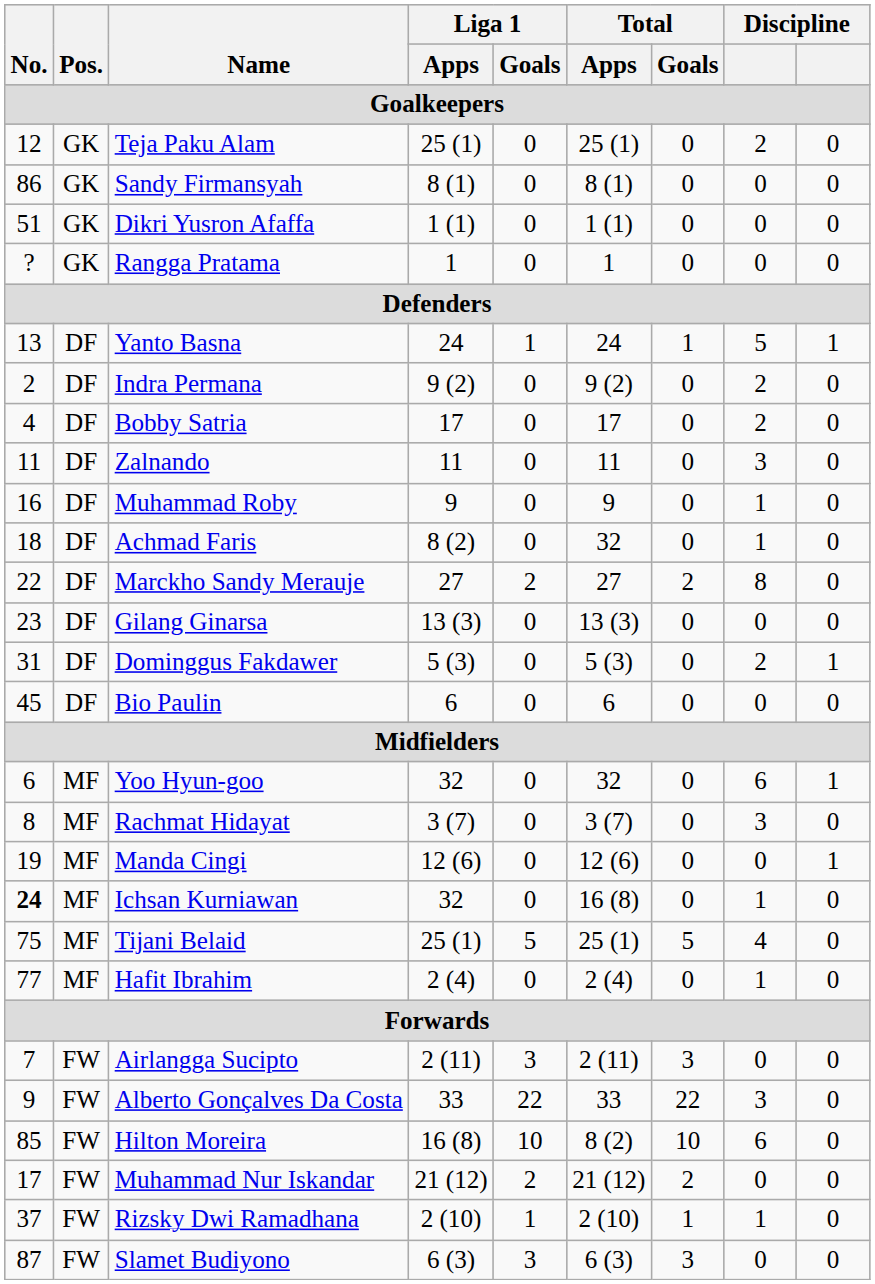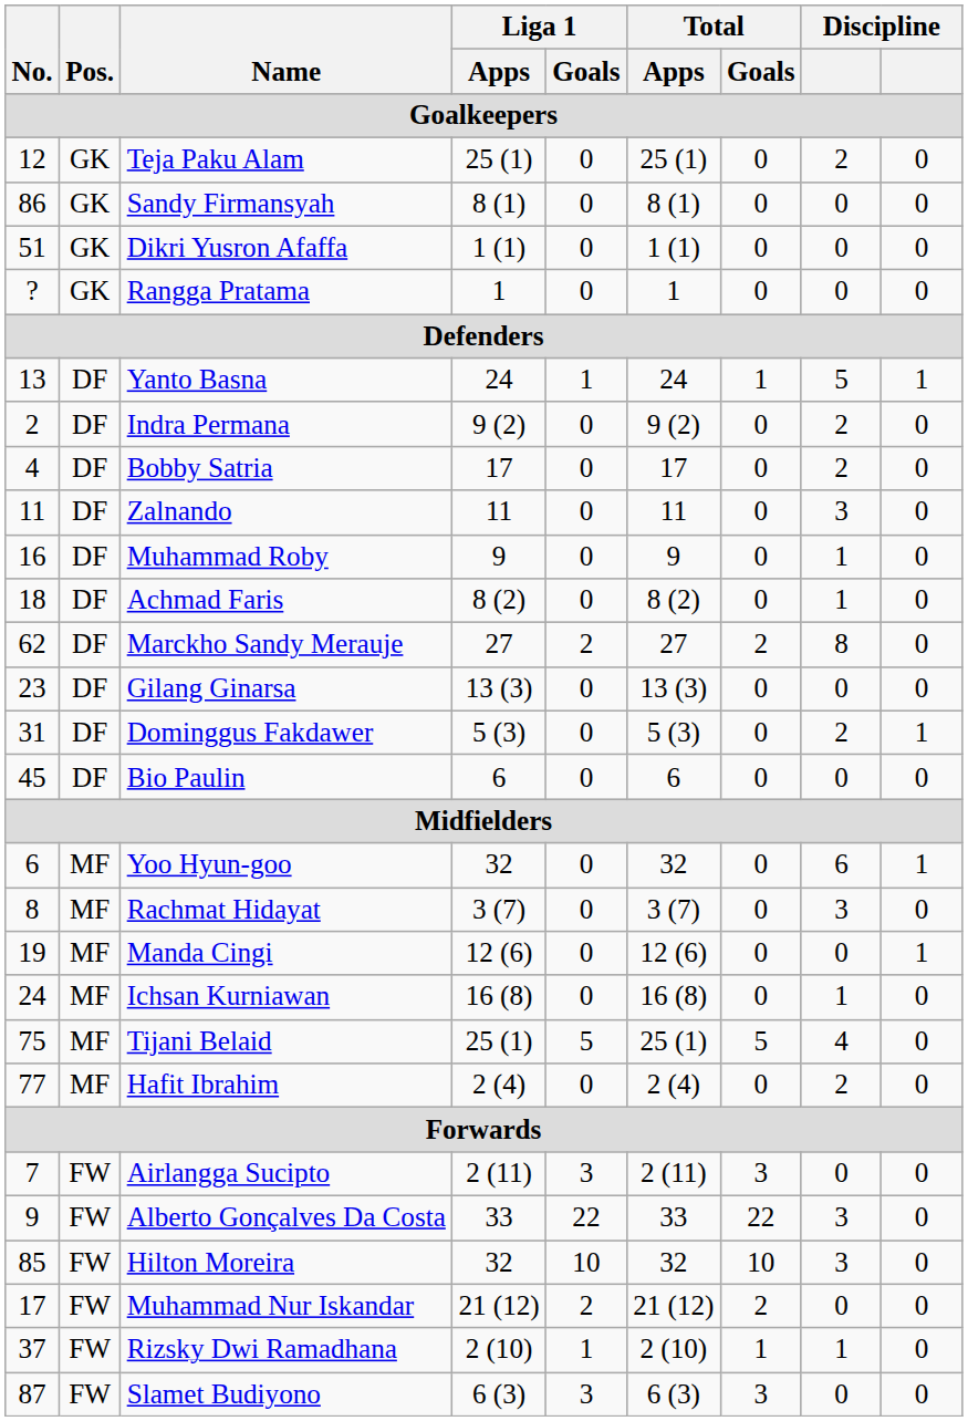 <table class="wikitable" style="text-align:center">
 <tr>
 <th rowspan="2" style="vertical-align:bottom;">No.</th>
 <th rowspan="2" style="vertical-align:bottom;">Pos.</th>
 <th rowspan="2" style="vertical-align:bottom;">Name</th>
 <th colspan="2" style="width:85px;">Liga 1</th>
 <th colspan="2" style="width:85px;">Total</th>
 <th colspan="2" style="width:85px;">Discipline</th>
 </tr>
 <tr>
 <th>Apps</th>
 <th>Goals</th>
 <th>Apps</th>
 <th>Goals</th>
 <th></th>
 <th></th>
 </tr>
 <tr>
 <th colspan=14 style=background:#dcdcdc; text-align:center>Goalkeepers</th>
 </tr>
 <tr>
 <td>12</td>
 <td>GK</td>
 <td align="left"> <a href='#'>Teja Paku Alam</a></td>
 <td>25 (1)</td>
 <td>0</td>
 <td>25 (1)</td>
 <td>0</td>
 <td>2</td>
 <td>0</td>
 </tr>
 <tr>
 <td>86</td>
 <td>GK</td>
 <td align="left"> <a href='#'>Sandy Firmansyah</a></td>
 <td>8 (1)</td>
 <td>0</td>
 <td>8 (1)</td>
 <td>0</td>
 <td>0</td>
 <td>0</td>
 </tr>
 <tr>
 <td>51</td>
 <td>GK</td>
 <td align="left"> <a href='#'>Dikri Yusron Afaffa</a></td>
 <td>1 (1)</td>
 <td>0</td>
 <td>1 (1)</td>
 <td>0</td>
 <td>0</td>
 <td>0</td>
 </tr>
 <tr>
 <td>?</td>
 <td>GK</td>
 <td align="left"> <a href='#'>Rangga Pratama</a></td>
 <td>1</td>
 <td>0</td>
 <td>1</td>
 <td>0</td>
 <td>0</td>
 <td>0</td>
 </tr>
 <tr>
 <th colspan=14 style=background:#dcdcdc; text-align:center>Defenders</th>
 </tr>
 <tr>
 <td>13</td>
 <td>DF</td>
 <td align="left"> <a href='#'>Yanto Basna</a></td>
 <td>24</td>
 <td>1</td>
 <td>24</td>
 <td>1</td>
 <td>5</td>
 <td>1</td>
 </tr>
 <tr>
 <td>2</td>
 <td>DF</td>
 <td align="left"> <a href='#'>Indra Permana</a></td>
 <td>9 (2)</td>
 <td>0</td>
 <td>9 (2)</td>
 <td>0</td>
 <td>2</td>
 <td>0</td>
 </tr>
 <tr>
 <td>4</td>
 <td>DF</td>
 <td align="left"> <a href='#'>Bobby Satria</a></td>
 <td>17</td>
 <td>0</td>
 <td>17</td>
 <td>0</td>
 <td>2</td>
 <td>0</td>
 </tr>
 <tr>
 <td>11</td>
 <td>DF</td>
 <td align="left"> <a href='#'>Zalnando</a></td>
 <td>11</td>
 <td>0</td>
 <td>11</td>
 <td>0</td>
 <td>3</td>
 <td>0</td>
 </tr>
 <tr>
 <td>16</td>
 <td>DF</td>
 <td align="left"> <a href='#'>Muhammad Roby</a></td>
 <td>9</td>
 <td>0</td>
 <td>9</td>
 <td>0</td>
 <td>1</td>
 <td>0</td>
 </tr>
 <tr>
 <td>18</td>
 <td>DF</td>
 <td align="left"> <a href='#'>Achmad Faris</a></td>
 <td>8 (2)</td>
 <td>0</td>
-<td>32</td>
+<td>8 (2)</td>
 <td>0</td>
 <td>1</td>
 <td>0</td>
 </tr>
 <tr>
-<td>22</td>
+<td>62</td>
 <td>DF</td>
 <td align="left"> <a href='#'>Marckho Sandy Merauje</a></td>
 <td>27</td>
 <td>2</td>
 <td>27</td>
 <td>2</td>
 <td>8</td>
 <td>0</td>
 </tr>
 <tr>
 <td>23</td>
 <td>DF</td>
 <td align="left"> <a href='#'>Gilang Ginarsa</a></td>
 <td>13 (3)</td>
 <td>0</td>
 <td>13 (3)</td>
 <td>0</td>
 <td>0</td>
 <td>0</td>
 </tr>
 <tr>
 <td>31</td>
 <td>DF</td>
 <td align="left"> <a href='#'>Dominggus Fakdawer</a></td>
 <td>5 (3)</td>
 <td>0</td>
 <td>5 (3)</td>
 <td>0</td>
 <td>2</td>
 <td>1</td>
 </tr>
 <tr>
 <td>45</td>
 <td>DF</td>
 <td align="left"> <a href='#'>Bio Paulin</a></td>
 <td>6</td>
 <td>0</td>
 <td>6</td>
 <td>0</td>
 <td>0</td>
 <td>0</td>
 </tr>
 <tr>
 <th colspan=14 style=background:#dcdcdc; text-align:center>Midfielders</th>
 </tr>
 <tr>
 <td>6</td>
 <td>MF</td>
 <td align="left"> <a href='#'>Yoo Hyun-goo</a></td>
 <td>32</td>
 <td>0</td>
 <td>32</td>
 <td>0</td>
 <td>6</td>
 <td>1</td>
 </tr>
 <tr>
 <td>8</td>
 <td>MF</td>
 <td align="left"> <a href='#'>Rachmat Hidayat</a></td>
 <td>3 (7)</td>
 <td>0</td>
 <td>3 (7)</td>
 <td>0</td>
 <td>3</td>
 <td>0</td>
 </tr>
 <tr>
 <td>19</td>
 <td>MF</td>
 <td align="left"> <a href='#'>Manda Cingi</a></td>
 <td>12 (6)</td>
 <td>0</td>
 <td>12 (6)</td>
 <td>0</td>
 <td>0</td>
 <td>1</td>
 </tr>
 <tr>
-<td><strong>24</strong></td>
+<td>24</td>
 <td>MF</td>
 <td align="left"> <a href='#'>Ichsan Kurniawan</a></td>
-<td>32</td>
+<td>16 (8)</td>
 <td>0</td>
 <td>16 (8)</td>
 <td>0</td>
 <td>1</td>
 <td>0</td>
 </tr>
 <tr>
 <td>75</td>
 <td>MF</td>
 <td align="left"> <a href='#'>Tijani Belaid</a></td>
 <td>25 (1)</td>
 <td>5</td>
 <td>25 (1)</td>
 <td>5</td>
 <td>4</td>
 <td>0</td>
 </tr>
 <tr>
 <td>77</td>
 <td>MF</td>
 <td align="left"> <a href='#'>Hafit Ibrahim</a></td>
 <td>2 (4)</td>
 <td>0</td>
 <td>2 (4)</td>
 <td>0</td>
-<td>1</td>
+<td>2</td>
 <td>0</td>
 </tr>
 <tr>
 <th colspan=14 style=background:#dcdcdc; text-align:center>Forwards</th>
 </tr>
 <tr>
 <td>7</td>
 <td>FW</td>
 <td align="left"> <a href='#'>Airlangga Sucipto</a></td>
 <td>2 (11)</td>
 <td>3</td>
 <td>2 (11)</td>
 <td>3</td>
 <td>0</td>
 <td>0</td>
 </tr>
 <tr>
 <td>9</td>
 <td>FW</td>
 <td align="left"> <a href='#'>Alberto Gonçalves Da Costa</a></td>
 <td>33</td>
 <td>22</td>
 <td>33</td>
 <td>22</td>
 <td>3</td>
 <td>0</td>
 </tr>
 <tr>
 <td>85</td>
 <td>FW</td>
 <td align="left"> <a href='#'>Hilton Moreira</a></td>
-<td>16 (8)</td>
+<td>32</td>
 <td>10</td>
-<td>8 (2)</td>
+<td>32</td>
 <td>10</td>
-<td>6</td>
+<td>3</td>
 <td>0</td>
 </tr>
 <tr>
 <td>17</td>
 <td>FW</td>
 <td align="left"> <a href='#'>Muhammad Nur Iskandar</a></td>
 <td>21 (12)</td>
 <td>2</td>
 <td>21 (12)</td>
 <td>2</td>
 <td>0</td>
 <td>0</td>
 </tr>
 <tr>
 <td>37</td>
 <td>FW</td>
 <td align="left"> <a href='#'>Rizsky Dwi Ramadhana</a></td>
 <td>2 (10)</td>
 <td>1</td>
 <td>2 (10)</td>
 <td>1</td>
 <td>1</td>
 <td>0</td>
 </tr>
 <tr>
 <td>87</td>
 <td>FW</td>
 <td align="left"> <a href='#'>Slamet Budiyono</a></td>
 <td>6 (3)</td>
 <td>3</td>
 <td>6 (3)</td>
 <td>3</td>
 <td>0</td>
 <td>0</td>
 </tr>
 </table>
